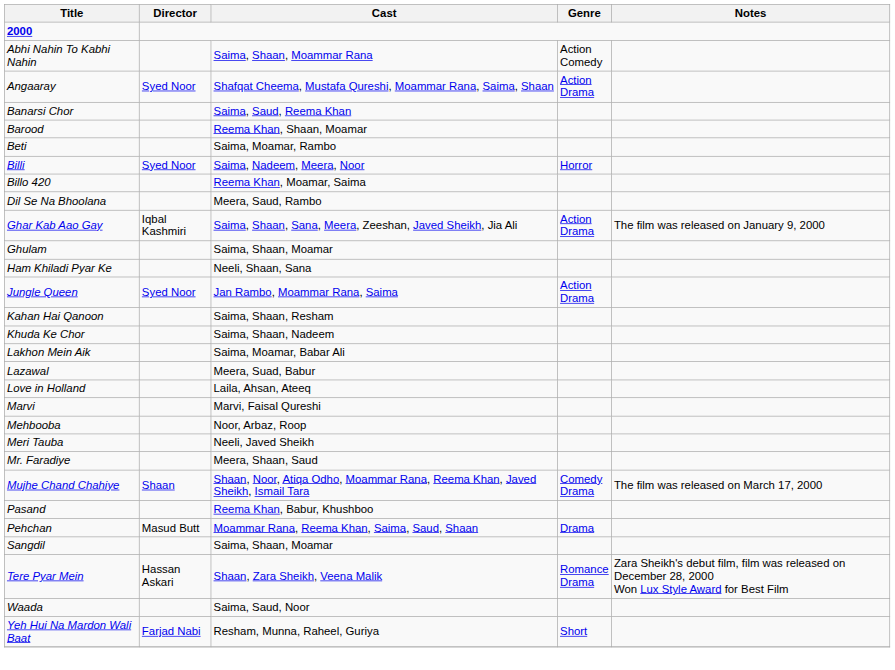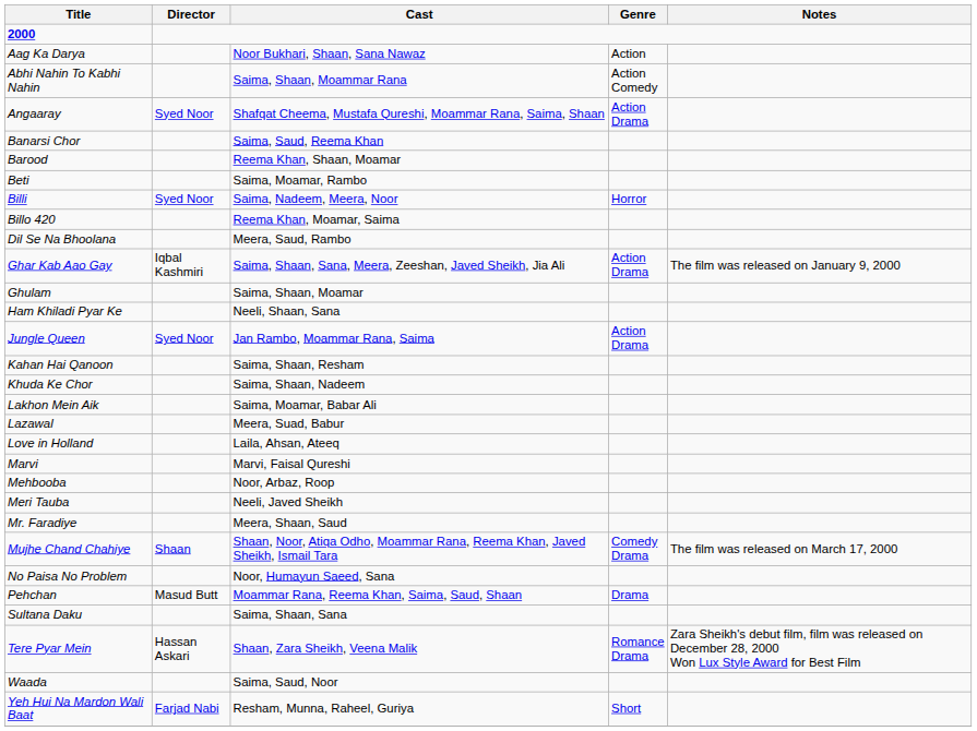 <table class="wikitable">
 <tr>
 <th>Title</th>
 <th>Director</th>
 <th>Cast</th>
 <th>Genre</th>
 <th>Notes</th>
 </tr>
 <tr>
 <td><strong><a href='#'>2000</a></strong></td>
+</tr>
+<tr>
+<td><em>Aag Ka Darya</em></td>
+<td></td>
+<td><a href='#'>Noor Bukhari</a>, <a href='#'>Shaan</a>, <a href='#'>Sana Nawaz</a></td>
+<td>Action</td>
+<td></td>
 </tr>
 <tr>
 <td><em>Abhi Nahin To Kabhi Nahin</em></td>
 <td></td>
 <td><a href='#'>Saima</a>, <a href='#'>Shaan</a>, <a href='#'>Moammar Rana</a></td>
 <td>Action<br>Comedy</td>
 <td></td>
 </tr>
 <tr>
 <td><em>Angaaray</em></td>
 <td><a href='#'>Syed Noor</a></td>
 <td><a href='#'>Shafqat Cheema</a>, <a href='#'>Mustafa Qureshi</a>, <a href='#'>Moammar Rana</a>, <a href='#'>Saima</a>, <a href='#'>Shaan</a></td>
 <td><a href='#'>Action</a><br><a href='#'>Drama</a></td>
 <td></td>
 </tr>
 <tr>
 <td><em>Banarsi Chor</em></td>
 <td></td>
 <td><a href='#'>Saima</a>, <a href='#'>Saud</a>, <a href='#'>Reema Khan</a></td>
 <td></td>
 <td></td>
 </tr>
 <tr>
 <td><em>Barood</em></td>
 <td></td>
 <td><a href='#'>Reema Khan</a>, Shaan, Moamar</td>
 <td></td>
 <td></td>
 </tr>
 <tr>
 <td><em>Beti</em></td>
 <td></td>
 <td>Saima, Moamar, Rambo</td>
 <td></td>
 <td></td>
 </tr>
 <tr>
 <td><em><a href='#'>Billi</a></em></td>
 <td><a href='#'>Syed Noor</a></td>
 <td><a href='#'>Saima</a>, <a href='#'>Nadeem</a>, <a href='#'>Meera</a>, <a href='#'>Noor</a></td>
 <td><a href='#'>Horror</a></td>
 <td></td>
 </tr>
 <tr>
 <td><em>Billo 420</em></td>
 <td></td>
 <td><a href='#'>Reema Khan</a>, Moamar, Saima</td>
 <td></td>
 <td></td>
 </tr>
 <tr>
 <td><em>Dil Se Na Bhoolana</em></td>
 <td></td>
 <td>Meera, Saud, Rambo</td>
 <td></td>
 <td></td>
 </tr>
 <tr>
 <td><em><a href='#'>Ghar Kab Aao Gay</a></em></td>
 <td>Iqbal Kashmiri</td>
 <td><a href='#'>Saima</a>, <a href='#'>Shaan</a>, <a href='#'>Sana</a>, <a href='#'>Meera</a>, Zeeshan, <a href='#'>Javed Sheikh</a>, Jia Ali</td>
 <td><a href='#'>Action</a><br><a href='#'>Drama</a></td>
 <td>The film was released on January 9, 2000</td>
 </tr>
 <tr>
 <td><em>Ghulam</em></td>
 <td></td>
 <td>Saima, Shaan, Moamar</td>
 <td></td>
 <td></td>
 </tr>
 <tr>
 <td><em>Ham Khiladi Pyar Ke</em></td>
 <td></td>
 <td>Neeli, Shaan, Sana</td>
 <td></td>
 <td></td>
 </tr>
 <tr>
 <td><em><a href='#'>Jungle Queen</a></em></td>
 <td><a href='#'>Syed Noor</a></td>
 <td><a href='#'>Jan Rambo</a>, <a href='#'>Moammar Rana</a>, <a href='#'>Saima</a></td>
 <td><a href='#'>Action</a> <br> <a href='#'>Drama</a></td>
 <td></td>
 </tr>
 <tr>
 <td><em>Kahan Hai Qanoon</em></td>
 <td></td>
 <td>Saima, Shaan, Resham</td>
 <td></td>
 <td></td>
 </tr>
 <tr>
 <td><em>Khuda Ke Chor</em></td>
 <td></td>
 <td>Saima, Shaan, Nadeem</td>
 <td></td>
 <td></td>
 </tr>
 <tr>
 <td><em>Lakhon Mein Aik</em></td>
 <td></td>
 <td>Saima, Moamar, Babar Ali</td>
 <td></td>
 <td></td>
 </tr>
 <tr>
 <td><em>Lazawal</em></td>
 <td></td>
 <td>Meera, Suad, Babur</td>
 <td></td>
 <td></td>
 </tr>
 <tr>
 <td><em>Love in Holland</em></td>
 <td></td>
 <td>Laila, Ahsan, Ateeq</td>
 <td></td>
 <td></td>
 </tr>
 <tr>
 <td><em>Marvi</em></td>
 <td></td>
 <td>Marvi, Faisal Qureshi</td>
 <td></td>
 <td></td>
 </tr>
 <tr>
 <td><em>Mehbooba</em></td>
 <td></td>
 <td>Noor, Arbaz, Roop</td>
 <td></td>
 <td></td>
 </tr>
 <tr>
 <td><em>Meri Tauba</em></td>
 <td></td>
 <td>Neeli, Javed Sheikh</td>
 <td></td>
 <td></td>
 </tr>
 <tr>
 <td><em>Mr. Faradiye</em></td>
 <td></td>
 <td>Meera, Shaan, Saud</td>
 <td></td>
 <td></td>
 </tr>
 <tr>
 <td><em><a href='#'>Mujhe Chand Chahiye</a></em></td>
 <td><a href='#'>Shaan</a></td>
 <td><a href='#'>Shaan</a>, <a href='#'>Noor</a>, <a href='#'>Atiqa Odho</a>, <a href='#'>Moammar Rana</a>, <a href='#'>Reema Khan</a>, <a href='#'>Javed Sheikh</a>, <a href='#'>Ismail Tara</a></td>
 <td><a href='#'>Comedy</a><br><a href='#'>Drama</a></td>
 <td>The film was released on March 17, 2000</td>
 </tr>
 <tr>
-<td><em>Pasand</em></td>
+<td><em>No Paisa No Problem</em></td>
 <td></td>
-<td><a href='#'>Reema Khan</a>, Babur, Khushboo</td>
+<td>Noor, <a href='#'>Humayun Saeed</a>, Sana</td>
 <td></td>
 <td></td>
 </tr>
 <tr>
 <td><em>Pehchan</em></td>
 <td>Masud Butt</td>
 <td><a href='#'>Moammar Rana</a>, <a href='#'>Reema Khan</a>, <a href='#'>Saima</a>, <a href='#'>Saud</a>, <a href='#'>Shaan</a></td>
 <td><a href='#'>Drama</a></td>
 <td></td>
 </tr>
 <tr>
-<td><em>Sangdil</em></td>
+<td><em>Sultana Daku</em></td>
 <td></td>
-<td>Saima, Shaan, Moamar</td>
+<td>Saima, Shaan, Sana</td>
 <td></td>
 <td></td>
 </tr>
 <tr>
 <td><em><a href='#'>Tere Pyar Mein</a></em></td>
 <td>Hassan Askari</td>
 <td><a href='#'>Shaan</a>, <a href='#'>Zara Sheikh</a>, <a href='#'>Veena Malik</a></td>
 <td><a href='#'>Romance</a><br><a href='#'>Drama</a></td>
 <td>Zara Sheikh's debut film, film was released on December 28, 2000<br> Won <a href='#'>Lux Style Award</a> for Best Film</td>
 </tr>
 <tr>
 <td><em>Waada</em></td>
 <td></td>
 <td>Saima, Saud, Noor</td>
 <td></td>
 <td></td>
 </tr>
 <tr>
 <td><em><a href='#'>Yeh Hui Na Mardon Wali Baat</a></em></td>
 <td><a href='#'>Farjad Nabi</a></td>
 <td>Resham, Munna, Raheel, Guriya</td>
 <td><a href='#'>Short</a></td>
 <td></td>
 </tr>
 <tr>
 </tr>
 </table>
